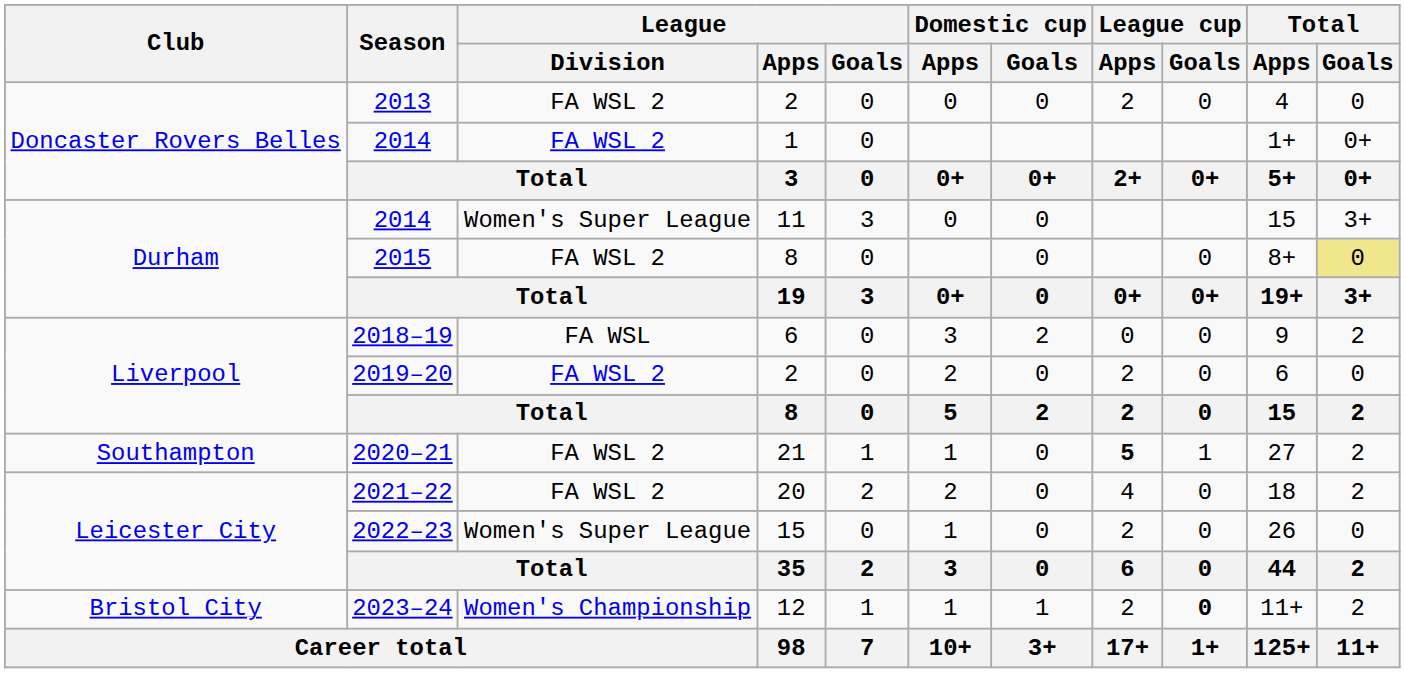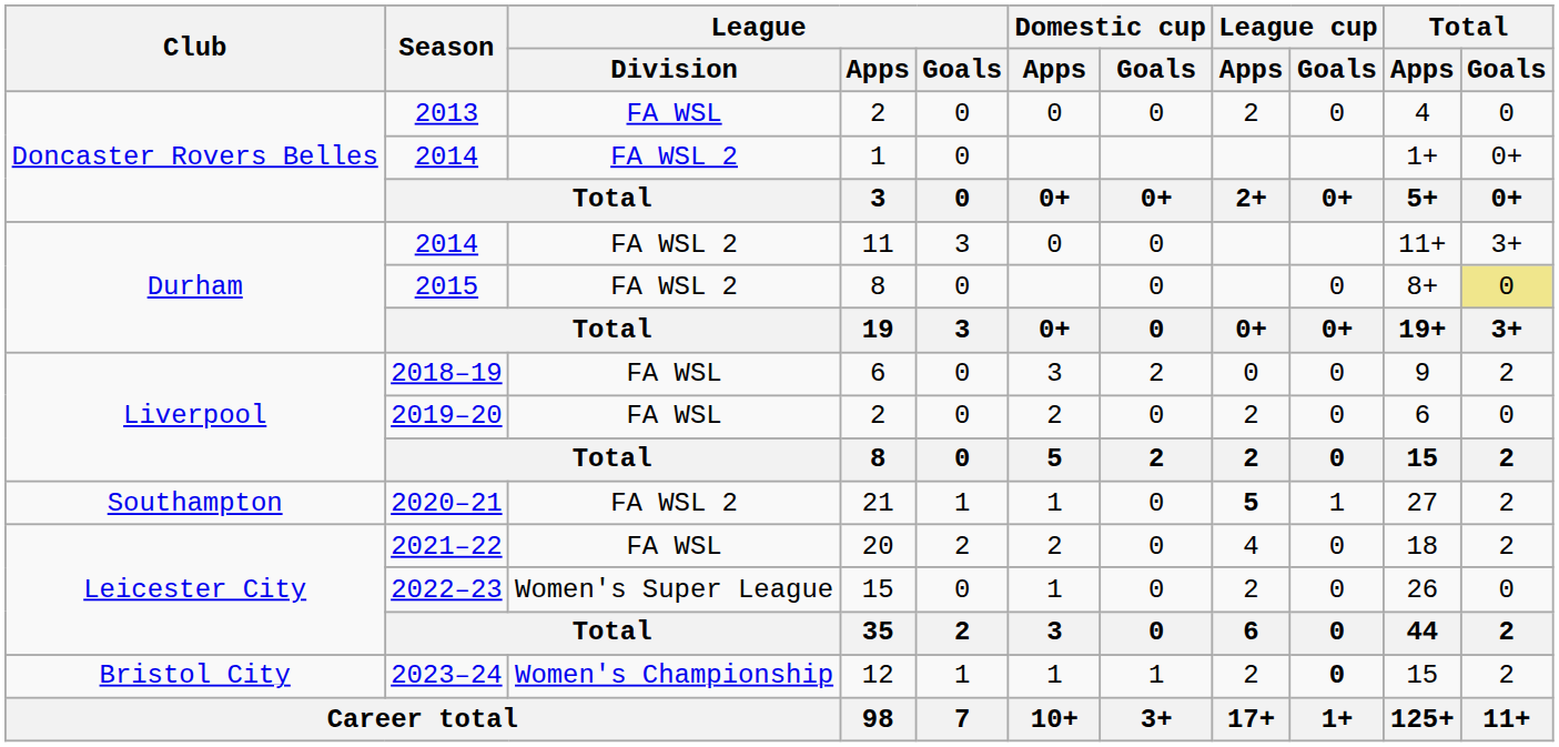 <table class="wikitable" style="text-align: center;">
 <tr>
 <th rowspan=2>Club</th>
 <th rowspan=2>Season</th>
 <th colspan=3>League</th>
 <th colspan=2>Domestic cup</th>
 <th colspan=2>League cup</th>
 <th colspan=2>Total</th>
 </tr>
 <tr>
 <th>Division</th>
 <th>Apps</th>
 <th>Goals</th>
 <th>Apps</th>
 <th>Goals</th>
 <th>Apps</th>
 <th>Goals</th>
 <th>Apps</th>
 <th>Goals</th>
 </tr>
 <tr>
 <td rowspan=3><a href='#'>Doncaster Rovers Belles</a></td>
 <td><a href='#'>2013</a></td>
-<td>FA WSL 2</td>
+<td><a href='#'>FA WSL</a></td>
 <td>2</td>
 <td>0</td>
 <td>0</td>
 <td>0</td>
 <td>2</td>
 <td>0</td>
 <td>4</td>
 <td>0</td>
 </tr>
 <tr>
 <td><a href='#'>2014</a></td>
 <td><a href='#'>FA WSL 2</a></td>
 <td>1</td>
 <td>0</td>
 <td></td>
 <td></td>
 <td></td>
 <td></td>
 <td>1+</td>
 <td>0+</td>
 </tr>
 <tr>
 <th colspan=2>Total</th>
 <th>3</th>
 <th>0</th>
 <th>0+</th>
 <th>0+</th>
 <th>2+</th>
 <th>0+</th>
 <th>5+</th>
 <th>0+</th>
 </tr>
 <tr>
 <td rowspan=3><a href='#'>Durham</a></td>
 <td><a href='#'>2014</a></td>
-<td>Women's Super League</td>
+<td>FA WSL 2</td>
 <td>11</td>
 <td>3</td>
 <td>0</td>
 <td>0</td>
 <td></td>
 <td></td>
-<td>15</td>
+<td>11+</td>
 <td>3+</td>
 </tr>
 <tr>
 <td><a href='#'>2015</a></td>
 <td>FA WSL 2</td>
 <td>8</td>
 <td>0</td>
 <td></td>
 <td>0</td>
 <td></td>
 <td>0</td>
 <td>8+</td>
 <td style="background: khaki;">0</td>
 </tr>
 <tr>
 <th colspan=2>Total</th>
 <th>19</th>
 <th>3</th>
 <th>0+</th>
 <th>0</th>
 <th>0+</th>
 <th>0+</th>
 <th>19+</th>
 <th>3+</th>
 </tr>
 <tr>
 <td rowspan=3><a href='#'>Liverpool</a></td>
 <td><a href='#'>2018–19</a></td>
 <td>FA WSL</td>
 <td>6</td>
 <td>0</td>
 <td>3</td>
 <td>2</td>
 <td>0</td>
 <td>0</td>
 <td>9</td>
 <td>2</td>
 </tr>
 <tr>
 <td><a href='#'>2019–20</a></td>
-<td><a href='#'>FA WSL 2</a></td>
+<td>FA WSL</td>
 <td>2</td>
 <td>0</td>
 <td>2</td>
 <td>0</td>
 <td>2</td>
 <td>0</td>
 <td>6</td>
 <td>0</td>
 </tr>
 <tr>
 <th colspan=2>Total</th>
 <th>8</th>
 <th>0</th>
 <th>5</th>
 <th>2</th>
 <th>2</th>
 <th>0</th>
 <th>15</th>
 <th>2</th>
 </tr>
 <tr>
 <td><a href='#'>Southampton</a></td>
 <td><a href='#'>2020–21</a></td>
 <td>FA WSL 2</td>
 <td>21</td>
 <td>1</td>
 <td>1</td>
 <td>0</td>
 <td><strong>5</strong></td>
 <td>1</td>
 <td>27</td>
 <td>2</td>
 </tr>
 <tr>
 <td rowspan=3><a href='#'>Leicester City</a></td>
 <td><a href='#'>2021–22</a></td>
-<td>FA WSL 2</td>
+<td>FA WSL</td>
 <td>20</td>
 <td>2</td>
 <td>2</td>
 <td>0</td>
 <td>4</td>
 <td>0</td>
 <td>18</td>
 <td>2</td>
 </tr>
 <tr>
 <td><a href='#'>2022–23</a></td>
 <td>Women's Super League</td>
 <td>15</td>
 <td>0</td>
 <td>1</td>
 <td>0</td>
 <td>2</td>
 <td>0</td>
 <td>26</td>
 <td>0</td>
 </tr>
 <tr>
 <th colspan=2>Total</th>
 <th>35</th>
 <th>2</th>
 <th>3</th>
 <th>0</th>
 <th>6</th>
 <th>0</th>
 <th>44</th>
 <th>2</th>
 </tr>
 <tr>
 <td><a href='#'>Bristol City</a></td>
 <td><a href='#'>2023–24</a></td>
 <td><a href='#'>Women's Championship</a></td>
 <td>12</td>
 <td>1</td>
 <td>1</td>
 <td>1</td>
 <td>2</td>
 <td><strong>0</strong></td>
-<td>11+</td>
+<td>15</td>
 <td>2</td>
 </tr>
 <tr>
 <th colspan=3>Career total</th>
 <th>98</th>
 <th>7</th>
 <th>10+</th>
 <th>3+</th>
 <th>17+</th>
 <th>1+</th>
 <th>125+</th>
 <th>11+</th>
 </tr>
 </table>
